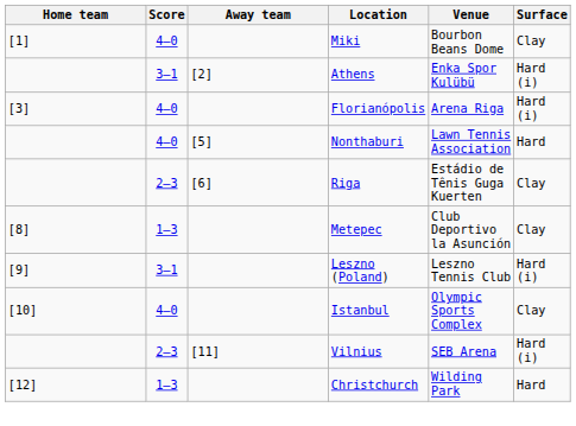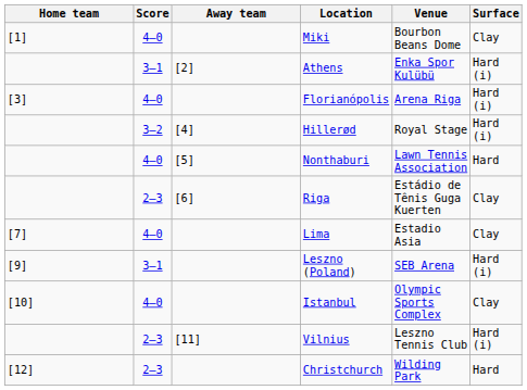 <table class="wikitable nowrap">
 <tr>
 <th width=165>Home team</th>
 <th>Score</th>
 <th width=165>Away team</th>
 <th>Location</th>
 <th>Venue</th>
 <th>Surface</th>
 </tr>
 <tr>
 <td><strong></strong> [1]</td>
 <td style="text-align:center;"><a href='#'>4–0</a></td>
 <td></td>
 <td><a href='#'>Miki</a></td>
 <td>Bourbon Beans Dome</td>
 <td>Clay</td>
 </tr>
 <tr>
 <td><strong></strong></td>
 <td style="text-align:center;"><a href='#'>3–1</a></td>
 <td> [2]</td>
 <td><a href='#'>Athens</a></td>
 <td><a href='#'>Enka Spor Kulübü</a></td>
 <td>Hard (i)</td>
 </tr>
 <tr>
 <td><strong></strong> [3]</td>
 <td style="text-align:center;"><a href='#'>4–0</a></td>
 <td></td>
 <td><a href='#'>Florianópolis</a></td>
 <td><a href='#'>Arena Riga</a></td>
 <td>Hard (i)</td>
 </tr>
 <tr>
+<td><strong></strong></td>
+<td style="text-align:center;"><a href='#'>3–2</a></td>
+<td> [4]</td>
+<td><a href='#'>Hillerød</a></td>
+<td>Royal Stage</td>
+<td>Hard (i)</td>
+</tr>
+<tr>
 <td></td>
 <td style="text-align:center;"><a href='#'>4–0</a></td>
 <td><strong></strong> [5]</td>
 <td><a href='#'>Nonthaburi</a></td>
 <td><a href='#'>Lawn Tennis Association</a></td>
 <td>Hard</td>
 </tr>
 <tr>
 <td></td>
 <td style="text-align:center;"><a href='#'>2–3</a></td>
 <td><strong></strong> [6]</td>
 <td><a href='#'>Riga</a></td>
 <td>Estádio de Tênis Guga Kuerten</td>
 <td>Clay</td>
 </tr>
 <tr>
-<td> [8]</td>
-<td style="text-align:center;"><a href='#'>1–3</a></td>
-<td><strong></strong></td>
-<td><a href='#'>Metepec</a></td>
-<td>Club Deportivo la Asunción</td>
+<td><strong></strong> [7]</td>
+<td style="text-align:center;"><a href='#'>4–0</a></td>
+<td></td>
+<td><a href='#'>Lima</a></td>
+<td>Estadio Asia</td>
 <td>Clay</td>
 </tr>
 <tr>
 <td><strong></strong> [9]</td>
 <td style="text-align:center;"><a href='#'>3–1</a></td>
 <td></td>
 <td><a href='#'>Leszno</a> (<a href='#'>Poland</a>)</td>
-<td>Leszno Tennis Club</td>
+<td><a href='#'>SEB Arena</a></td>
 <td>Hard (i)</td>
 </tr>
 <tr>
 <td><strong></strong> [10]</td>
 <td style="text-align:center;"><a href='#'>4–0</a></td>
 <td></td>
 <td><a href='#'>Istanbul</a></td>
 <td><a href='#'>Olympic Sports Complex</a></td>
 <td>Clay</td>
 </tr>
 <tr>
 <td><strong></strong></td>
 <td style="text-align:center;"><a href='#'>2–3</a></td>
 <td> [11]</td>
 <td><a href='#'>Vilnius</a></td>
-<td><a href='#'>SEB Arena</a></td>
+<td>Leszno Tennis Club</td>
 <td>Hard (i)</td>
 </tr>
 <tr>
 <td> [12]</td>
-<td style="text-align:center;"><a href='#'>1–3</a></td>
+<td style="text-align:center;"><a href='#'>2–3</a></td>
 <td><strong></strong></td>
 <td><a href='#'>Christchurch</a></td>
 <td><a href='#'>Wilding Park</a></td>
 <td>Hard</td>
 </tr>
 </table>
